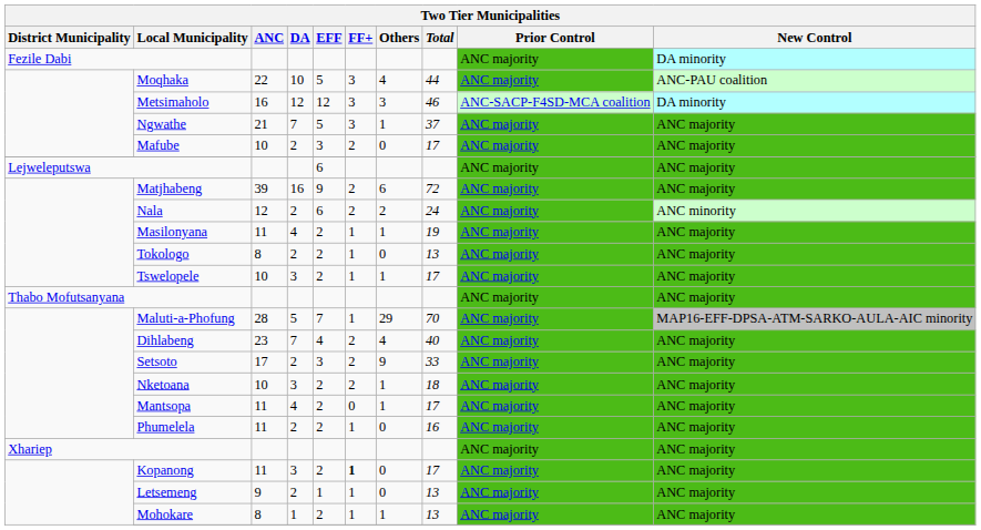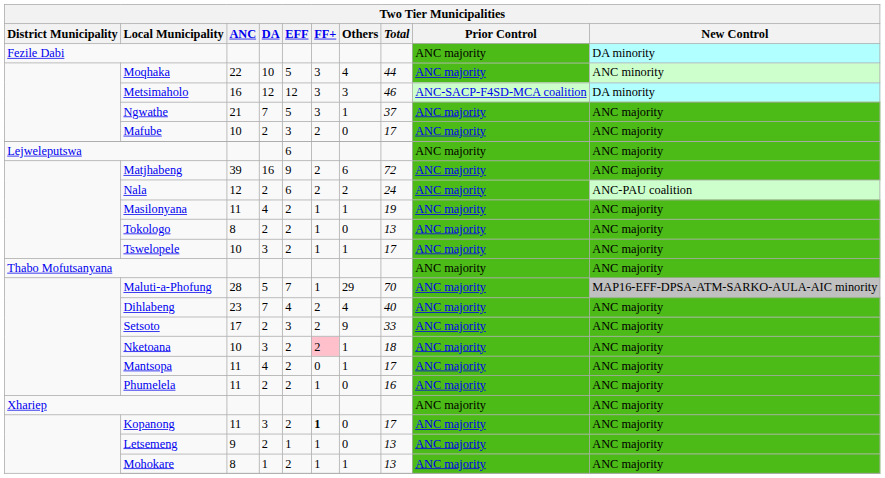 <table class="wikitable">
 <tr>
 <th colspan="10">Two Tier Municipalities</th>
 </tr>
 <tr>
 <th>District Municipality</th>
 <th>Local Municipality</th>
 <th><a href='#'>ANC</a></th>
 <th><a href='#'>DA</a></th>
 <th><a href='#'>EFF</a></th>
 <th><a href='#'>FF+</a></th>
 <th>Others</th>
 <th><em>Total</em></th>
 <th>Prior Control</th>
 <th>New Control</th>
 </tr>
 <tr>
 <td colspan="2"><a href='#'>Fezile Dabi</a></td>
 <td></td>
 <td></td>
 <td></td>
 <td></td>
 <td></td>
 <td></td>
 <td style="background:#4CBB17;">ANC majority</td>
 <td style="background:#B2FFFF;">DA minority</td>
 </tr>
 <tr>
 <td rowspan="4"></td>
 <td><a href='#'>Moqhaka</a></td>
 <td>22</td>
 <td>10</td>
 <td>5</td>
 <td>3</td>
 <td>4</td>
 <td><em>44</em></td>
 <td style="background:#4CBB17;"><a href='#'>ANC majority</a></td>
-<td style="background:#cfc;">ANC-PAU coalition</td>
+<td style="background:#cfc;">ANC minority</td>
 </tr>
 <tr>
 <td><a href='#'>Metsimaholo</a></td>
 <td>16</td>
 <td>12</td>
 <td>12</td>
 <td>3</td>
 <td>3</td>
 <td><em>46</em></td>
 <td style="background:#cfc;"><a href='#'>ANC-SACP-F4SD-MCA coalition</a></td>
 <td style="background:#B2FFFF;">DA minority</td>
 </tr>
 <tr>
 <td><a href='#'>Ngwathe</a></td>
 <td>21</td>
 <td>7</td>
 <td>5</td>
 <td>3</td>
 <td>1</td>
 <td><em>37</em></td>
 <td style="background:#4CBB17;"><a href='#'>ANC majority</a></td>
 <td style="background:#4CBB17">ANC majority</td>
 </tr>
 <tr>
 <td><a href='#'>Mafube</a></td>
 <td>10</td>
 <td>2</td>
 <td>3</td>
 <td>2</td>
 <td>0</td>
 <td><em>17</em></td>
 <td style="background:#4CBB17;"><a href='#'>ANC majority</a></td>
 <td style="background:#4CBB17;">ANC majority</td>
 </tr>
 <tr>
 </tr>
 <tr>
 <td colspan="2"><a href='#'>Lejweleputswa</a></td>
 <td></td>
 <td></td>
 <td>6</td>
 <td></td>
 <td></td>
 <td></td>
 <td style="background:#4CBB17;">ANC majority</td>
 <td style="background:#4CBB17;">ANC majority</td>
 </tr>
 <tr>
 <td rowspan="5"></td>
 <td><a href='#'>Matjhabeng</a></td>
 <td>39</td>
 <td>16</td>
 <td>9</td>
 <td>2</td>
 <td>6</td>
 <td><em>72</em></td>
 <td style="background:#4CBB17;"><a href='#'>ANC majority</a></td>
 <td style="background:#4CBB17">ANC majority</td>
 </tr>
 <tr>
 <td><a href='#'>Nala</a></td>
 <td>12</td>
 <td>2</td>
 <td>6</td>
 <td>2</td>
 <td>2</td>
 <td><em>24</em></td>
 <td style="background:#4CBB17;"><a href='#'>ANC majority</a></td>
-<td style="background:#cfc;">ANC minority</td>
+<td style="background:#cfc;">ANC-PAU coalition</td>
 </tr>
 <tr>
 <td><a href='#'>Masilonyana</a></td>
 <td>11</td>
 <td>4</td>
 <td>2</td>
 <td>1</td>
 <td>1</td>
 <td><em>19</em></td>
 <td style="background:#4CBB17;"><a href='#'>ANC majority</a></td>
 <td style="background:#4CBB17;">ANC majority</td>
 </tr>
 <tr>
 <td><a href='#'>Tokologo</a></td>
 <td>8</td>
 <td>2</td>
 <td>2</td>
 <td>1</td>
 <td>0</td>
 <td><em>13</em></td>
 <td style="background:#4CBB17;"><a href='#'>ANC majority</a></td>
 <td style="background:#4CBB17;">ANC majority</td>
 </tr>
 <tr>
 <td><a href='#'>Tswelopele</a></td>
 <td>10</td>
 <td>3</td>
 <td>2</td>
 <td>1</td>
 <td>1</td>
 <td><em>17</em></td>
 <td style="background:#4CBB17;"><a href='#'>ANC majority</a></td>
 <td style="background:#4CBB17;">ANC majority</td>
 </tr>
 <tr>
 <td colspan="2"><a href='#'>Thabo Mofutsanyana</a></td>
 <td></td>
 <td></td>
 <td></td>
 <td></td>
 <td></td>
 <td></td>
 <td style="background:#4CBB17;">ANC majority</td>
 <td style="background:#4CBB17;">ANC majority</td>
 </tr>
 <tr>
 <td rowspan="6"></td>
 <td><a href='#'>Maluti-a-Phofung</a></td>
 <td>28</td>
 <td>5</td>
 <td>7</td>
 <td>1</td>
 <td>29</td>
 <td><em>70</em></td>
 <td style="background:#4CBB17;"><a href='#'>ANC majority</a></td>
 <td style="background:silver;">MAP16-EFF-DPSA-ATM-SARKO-AULA-AIC minority</td>
 </tr>
 <tr>
 <td><a href='#'>Dihlabeng</a></td>
 <td>23</td>
 <td>7</td>
 <td>4</td>
 <td>2</td>
 <td>4</td>
 <td><em>40</em></td>
 <td style="background:#4CBB17;"><a href='#'>ANC majority</a></td>
 <td style="background:#4CBB17;">ANC majority</td>
 </tr>
 <tr>
 <td><a href='#'>Setsoto</a></td>
 <td>17</td>
 <td>2</td>
 <td>3</td>
 <td>2</td>
 <td>9</td>
 <td><em>33</em></td>
 <td style="background:#4CBB17;"><a href='#'>ANC majority</a></td>
 <td style="background:#4CBB17;">ANC majority</td>
 </tr>
 <tr>
 <td><a href='#'>Nketoana</a></td>
 <td>10</td>
 <td>3</td>
 <td>2</td>
-<td>2</td>
+<td style="background: pink;">2</td>
 <td>1</td>
 <td><em>18</em></td>
 <td style="background:#4CBB17;"><a href='#'>ANC majority</a></td>
 <td style="background:#4CBB17">ANC majority</td>
 </tr>
 <tr>
 <td><a href='#'>Mantsopa</a></td>
 <td>11</td>
 <td>4</td>
 <td>2</td>
 <td>0</td>
 <td>1</td>
 <td><em>17</em></td>
 <td style="background:#4CBB17;"><a href='#'>ANC majority</a></td>
 <td style="background:#4CBB17;">ANC majority</td>
 </tr>
 <tr>
 <td><a href='#'>Phumelela</a></td>
 <td>11</td>
 <td>2</td>
 <td>2</td>
 <td>1</td>
 <td>0</td>
 <td><em>16</em></td>
 <td style="background:#4CBB17;"><a href='#'>ANC majority</a></td>
 <td style="background:#4CBB17;">ANC majority</td>
 </tr>
 <tr>
 <td colspan="2"><a href='#'>Xhariep</a></td>
 <td></td>
 <td></td>
 <td></td>
 <td></td>
 <td></td>
 <td></td>
 <td style="background:#4CBB17;">ANC majority</td>
 <td style="background:#4CBB17;">ANC majority</td>
 </tr>
 <tr>
 <td rowspan="4"></td>
 <td><a href='#'>Kopanong</a></td>
 <td>11</td>
 <td>3</td>
 <td>2</td>
 <td><strong>1</strong></td>
 <td>0</td>
 <td><em>17</em></td>
 <td style="background:#4CBB17;"><a href='#'>ANC majority</a></td>
 <td style="background:#4CBB17;">ANC majority</td>
 </tr>
 <tr>
 <td><a href='#'>Letsemeng</a></td>
 <td>9</td>
 <td>2</td>
 <td>1</td>
 <td>1</td>
 <td>0</td>
 <td><em>13</em></td>
 <td style="background:#4CBB17;"><a href='#'>ANC majority</a></td>
 <td style="background:#4CBB17;">ANC majority</td>
 </tr>
 <tr>
 <td><a href='#'>Mohokare</a></td>
 <td>8</td>
 <td>1</td>
 <td>2</td>
 <td>1</td>
 <td>1</td>
 <td><em>13</em></td>
 <td style="background:#4CBB17;"><a href='#'>ANC majority</a></td>
 <td style="background:#4CBB17;">ANC majority</td>
 </tr>
 <tr>
 </tr>
 </table>
